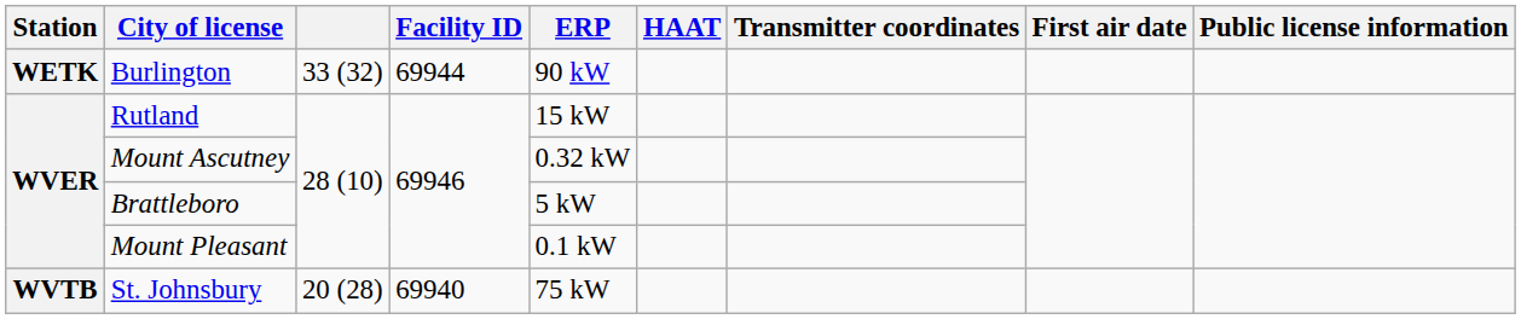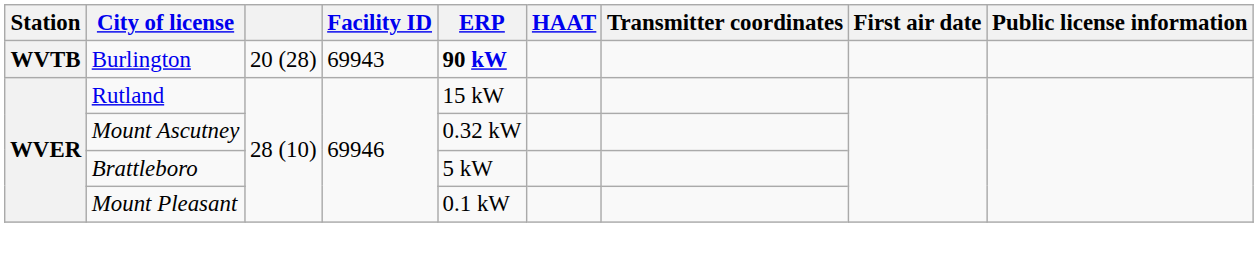 <table class="sortable wikitable">
 <tr>
 <th scope = "col">Station</th>
 <th scope = "col"><a href='#'>City of license</a></th>
 <th scope = "col"></th>
 <th scope = "col"><a href='#'>Facility ID</a></th>
 <th scope = "col"><a href='#'>ERP</a></th>
 <th scope = "col"><a href='#'>HAAT</a></th>
 <th scope = "col" class="unsortable">Transmitter coordinates</th>
 <th scope = "col">First air date</th>
 <th scope = "col" class="unsortable">Public license information</th>
 </tr>
 <tr>
-<th scope = "row">WETK</th>
+<th scope = "row">WVTB</th>
 <td><a href='#'>Burlington</a></td>
-<td>33 (32)</td>
-<td>69944</td>
-<td>90 <a href='#'>kW</a></td>
+<td>20 (28)</td>
+<td>69943</td>
+<td><strong>90 <a href='#'>kW</a></strong></td>
 <td></td>
 <td></td>
 <td></td>
 <td></td>
 </tr>
 <tr>
 <th rowspan="4" scope="row">WVER</th>
 <td><a href='#'>Rutland</a></td>
 <td rowspan="4">28 (10)</td>
 <td rowspan="4">69946</td>
 <td>15 kW</td>
 <td></td>
 <td></td>
 <td rowspan="4"></td>
 <td rowspan="4"></td>
 </tr>
 <tr>
 <td><em>Mount Ascutney</em></td>
 <td>0.32 kW</td>
 <td></td>
 <td></td>
 </tr>
 <tr>
 <td><em>Brattleboro</em></td>
 <td>5 kW</td>
 <td></td>
 <td></td>
 </tr>
 <tr>
 <td><em>Mount Pleasant</em></td>
 <td>0.1 kW</td>
 <td></td>
 <td></td>
 </tr>
-<tr>
-<th scope = "row">WVTB</th>
-<td><a href='#'>St. Johnsbury</a></td>
-<td>20 (28)</td>
-<td>69940</td>
-<td>75 kW</td>
-<td></td>
-<td></td>
-<td></td>
-<td></td>
-</tr>
 </table>
